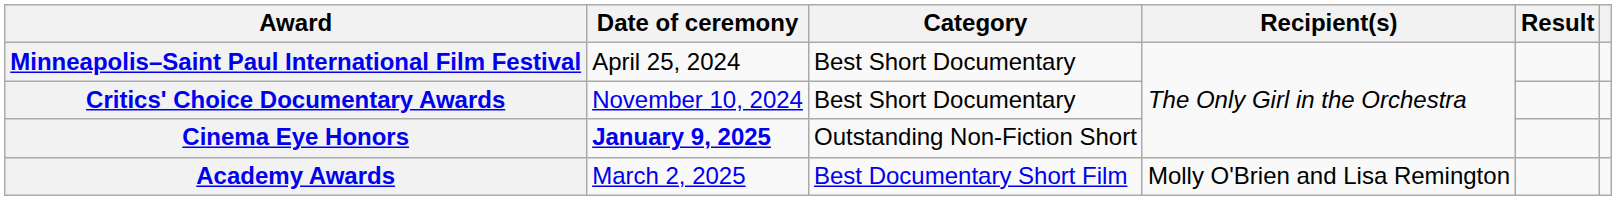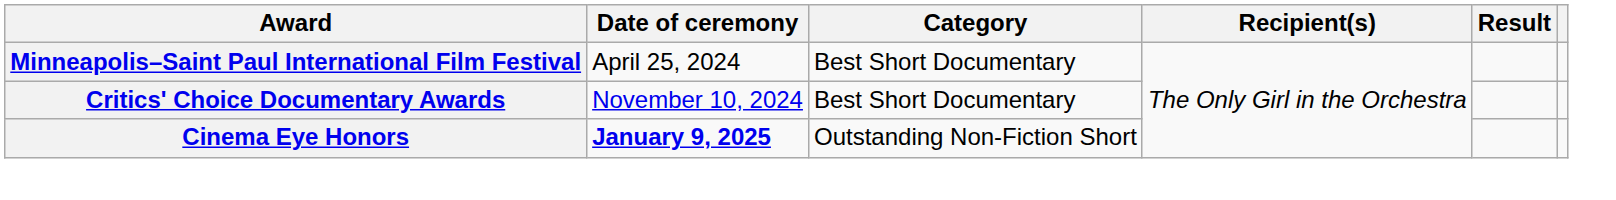 <table class="wikitable sortable plainrowheaders">
 <tr>
 <th scope="col">Award</th>
 <th scope="col">Date of ceremony</th>
 <th scope="col">Category</th>
 <th scope="col">Recipient(s)</th>
 <th scope="col">Result</th>
 <th scope="col" class="unsortable"></th>
 </tr>
 <tr>
 <th scope="row"><a href='#'>Minneapolis–Saint Paul International Film Festival</a></th>
 <td>April 25, 2024</td>
 <td>Best Short Documentary</td>
 <td rowspan=3><em>The Only Girl in the Orchestra</em></td>
 <td></td>
 <td align="center"></td>
 </tr>
 <tr>
 <th scope="row"><a href='#'>Critics' Choice Documentary Awards</a></th>
 <td><a href='#'>November 10, 2024</a></td>
 <td>Best Short Documentary</td>
 <td></td>
 <td align="center"></td>
 </tr>
 <tr>
 <th scope="row" rowspan="1"><a href='#'>Cinema Eye Honors</a></th>
 <td rowspan="1"><strong><a href='#'>January 9, 2025</a></strong></td>
 <td>Outstanding Non-Fiction Short</td>
 <td></td>
 <td align="center"></td>
 </tr>
-<tr>
-<th scope="row"><a href='#'>Academy Awards</a></th>
-<td><a href='#'>March 2, 2025</a></td>
-<td><a href='#'>Best Documentary Short Film</a></td>
-<td>Molly O'Brien and Lisa Remington</td>
-<td></td>
-<td align="center"></td>
-</tr>
 </table>
